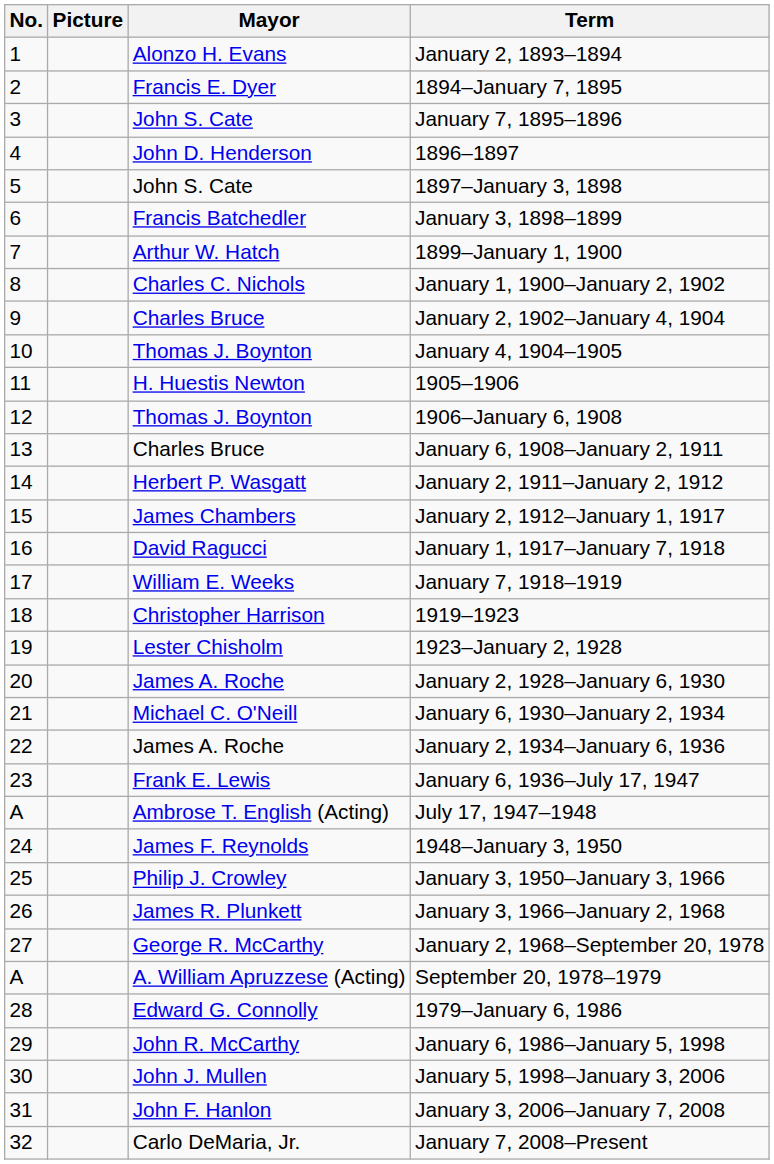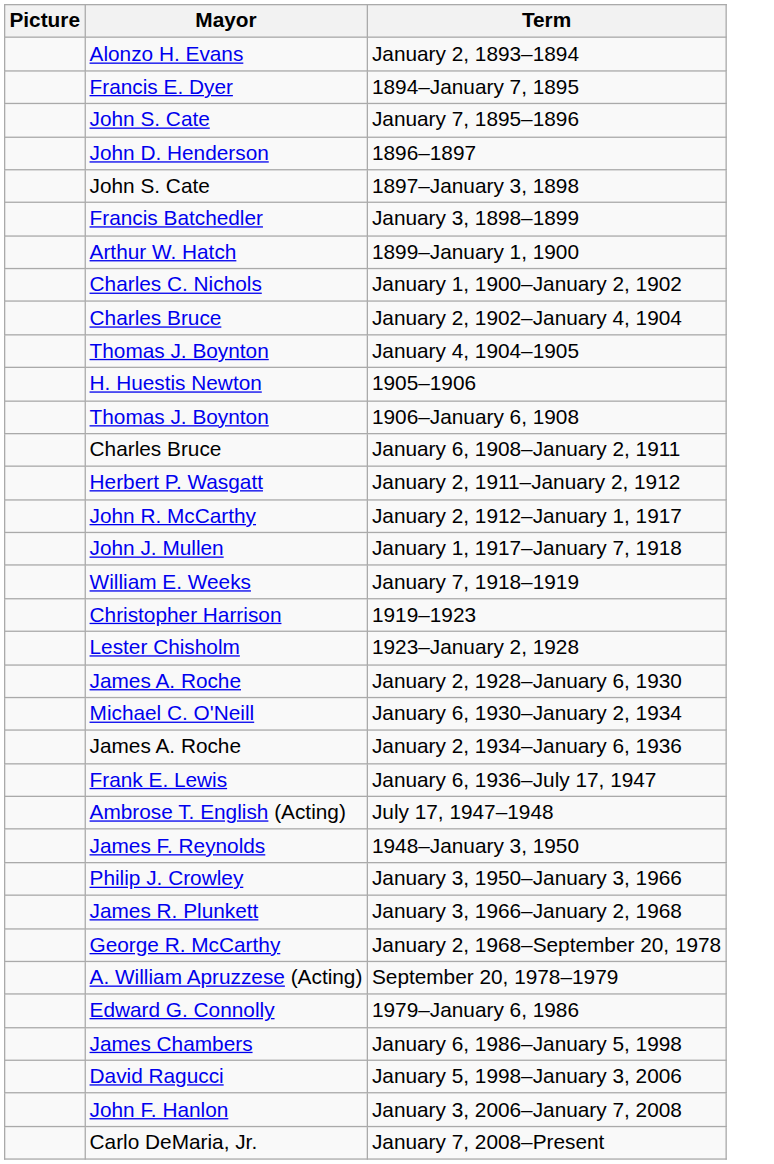 <table class="wikitable">
 <tr>
-<th>No.</th>
 <th>Picture</th>
 <th>Mayor</th>
 <th>Term</th>
 </tr>
 <tr>
-<td>1</td>
 <td><br></td>
 <td><a href='#'>Alonzo H. Evans</a></td>
 <td>January 2, 1893–1894</td>
 </tr>
 <tr>
-<td>2</td>
 <td><br></td>
 <td><a href='#'>Francis E. Dyer</a></td>
 <td>1894–January 7, 1895</td>
 </tr>
 <tr>
-<td>3</td>
 <td></td>
 <td><a href='#'>John S. Cate</a></td>
 <td>January 7, 1895–1896</td>
 </tr>
 <tr>
-<td>4</td>
 <td><br></td>
 <td><a href='#'>John D. Henderson</a></td>
 <td>1896–1897</td>
 </tr>
 <tr>
-<td>5</td>
 <td><br></td>
 <td>John S. Cate</td>
 <td>1897–January 3, 1898</td>
 </tr>
 <tr>
-<td>6</td>
 <td><br></td>
 <td><a href='#'>Francis Batchedler</a></td>
 <td>January 3, 1898–1899</td>
 </tr>
 <tr>
-<td>7</td>
 <td><br></td>
 <td><a href='#'>Arthur W. Hatch</a></td>
 <td>1899–January 1, 1900</td>
 </tr>
 <tr>
-<td>8</td>
 <td></td>
 <td><a href='#'>Charles C. Nichols</a></td>
 <td>January 1, 1900–January 2, 1902</td>
 </tr>
 <tr>
-<td>9</td>
 <td><br></td>
 <td><a href='#'>Charles Bruce</a></td>
 <td>January 2, 1902–January 4, 1904</td>
 </tr>
 <tr>
-<td>10</td>
 <td></td>
 <td><a href='#'>Thomas J. Boynton</a></td>
 <td>January 4, 1904–1905</td>
 </tr>
 <tr>
-<td>11</td>
 <td><br></td>
 <td><a href='#'>H. Huestis Newton</a></td>
 <td>1905–1906</td>
 </tr>
 <tr>
-<td>12</td>
 <td></td>
 <td><a href='#'>Thomas J. Boynton</a></td>
 <td>1906–January 6, 1908</td>
 </tr>
 <tr>
-<td>13</td>
 <td></td>
 <td>Charles Bruce</td>
 <td>January 6, 1908–January 2, 1911</td>
 </tr>
 <tr>
-<td>14</td>
 <td></td>
 <td><a href='#'>Herbert P. Wasgatt</a></td>
 <td>January 2, 1911–January 2, 1912</td>
 </tr>
 <tr>
-<td>15</td>
 <td><br></td>
-<td><a href='#'>James Chambers</a></td>
+<td><a href='#'>John R. McCarthy</a></td>
 <td>January 2, 1912–January 1, 1917</td>
 </tr>
 <tr>
-<td>16</td>
 <td><br></td>
-<td><a href='#'>David Ragucci</a></td>
+<td><a href='#'>John J. Mullen</a></td>
 <td>January 1, 1917–January 7, 1918</td>
 </tr>
 <tr>
-<td>17</td>
 <td><br></td>
 <td><a href='#'>William E. Weeks</a></td>
 <td>January 7, 1918–1919</td>
 </tr>
 <tr>
-<td>18</td>
 <td><br></td>
 <td><a href='#'>Christopher Harrison</a></td>
 <td>1919–1923</td>
 </tr>
 <tr>
-<td>19</td>
 <td><br></td>
 <td><a href='#'>Lester Chisholm</a></td>
 <td>1923–January 2, 1928</td>
 </tr>
 <tr>
-<td>20</td>
 <td><br></td>
 <td><a href='#'>James A. Roche</a></td>
 <td>January 2, 1928–January 6, 1930</td>
 </tr>
 <tr>
-<td>21</td>
 <td><br></td>
 <td><a href='#'>Michael C. O'Neill</a></td>
 <td>January 6, 1930–January 2, 1934</td>
 </tr>
 <tr>
-<td>22</td>
 <td></td>
 <td>James A. Roche</td>
 <td>January 2, 1934–January 6, 1936</td>
 </tr>
 <tr>
-<td>23</td>
 <td><br></td>
 <td><a href='#'>Frank E. Lewis</a></td>
 <td>January 6, 1936–July 17, 1947</td>
 </tr>
 <tr>
-<td>A</td>
 <td><br></td>
 <td><a href='#'>Ambrose T. English</a> (Acting)</td>
 <td>July 17, 1947–1948</td>
 </tr>
 <tr>
-<td>24</td>
 <td><br></td>
 <td><a href='#'>James F. Reynolds</a></td>
 <td>1948–January 3, 1950</td>
 </tr>
 <tr>
-<td>25</td>
 <td><br></td>
 <td><a href='#'>Philip J. Crowley</a></td>
 <td>January 3, 1950–January 3, 1966</td>
 </tr>
 <tr>
-<td>26</td>
 <td><br></td>
 <td><a href='#'>James R. Plunkett</a></td>
 <td>January 3, 1966–January 2, 1968</td>
 </tr>
 <tr>
-<td>27</td>
 <td><br></td>
 <td><a href='#'>George R. McCarthy</a></td>
 <td>January 2, 1968–September 20, 1978</td>
 </tr>
 <tr>
-<td>A</td>
 <td><br></td>
 <td><a href='#'>A. William Apruzzese</a> (Acting)</td>
 <td>September 20, 1978–1979</td>
 </tr>
 <tr>
-<td>28</td>
 <td><br></td>
 <td><a href='#'>Edward G. Connolly</a></td>
 <td>1979–January 6, 1986</td>
 </tr>
 <tr>
-<td>29</td>
 <td><br></td>
-<td><a href='#'>John R. McCarthy</a></td>
+<td><a href='#'>James Chambers</a></td>
 <td>January 6, 1986–January 5, 1998</td>
 </tr>
 <tr>
-<td>30</td>
 <td><br></td>
-<td><a href='#'>John J. Mullen</a></td>
+<td><a href='#'>David Ragucci</a></td>
 <td>January 5, 1998–January 3, 2006</td>
 </tr>
 <tr>
-<td>31</td>
 <td><br></td>
 <td><a href='#'>John F. Hanlon</a></td>
 <td>January 3, 2006–January 7, 2008</td>
 </tr>
 <tr>
-<td>32</td>
 <td></td>
 <td>Carlo DeMaria, Jr.</td>
 <td>January 7, 2008–Present</td>
 </tr>
 </table>
